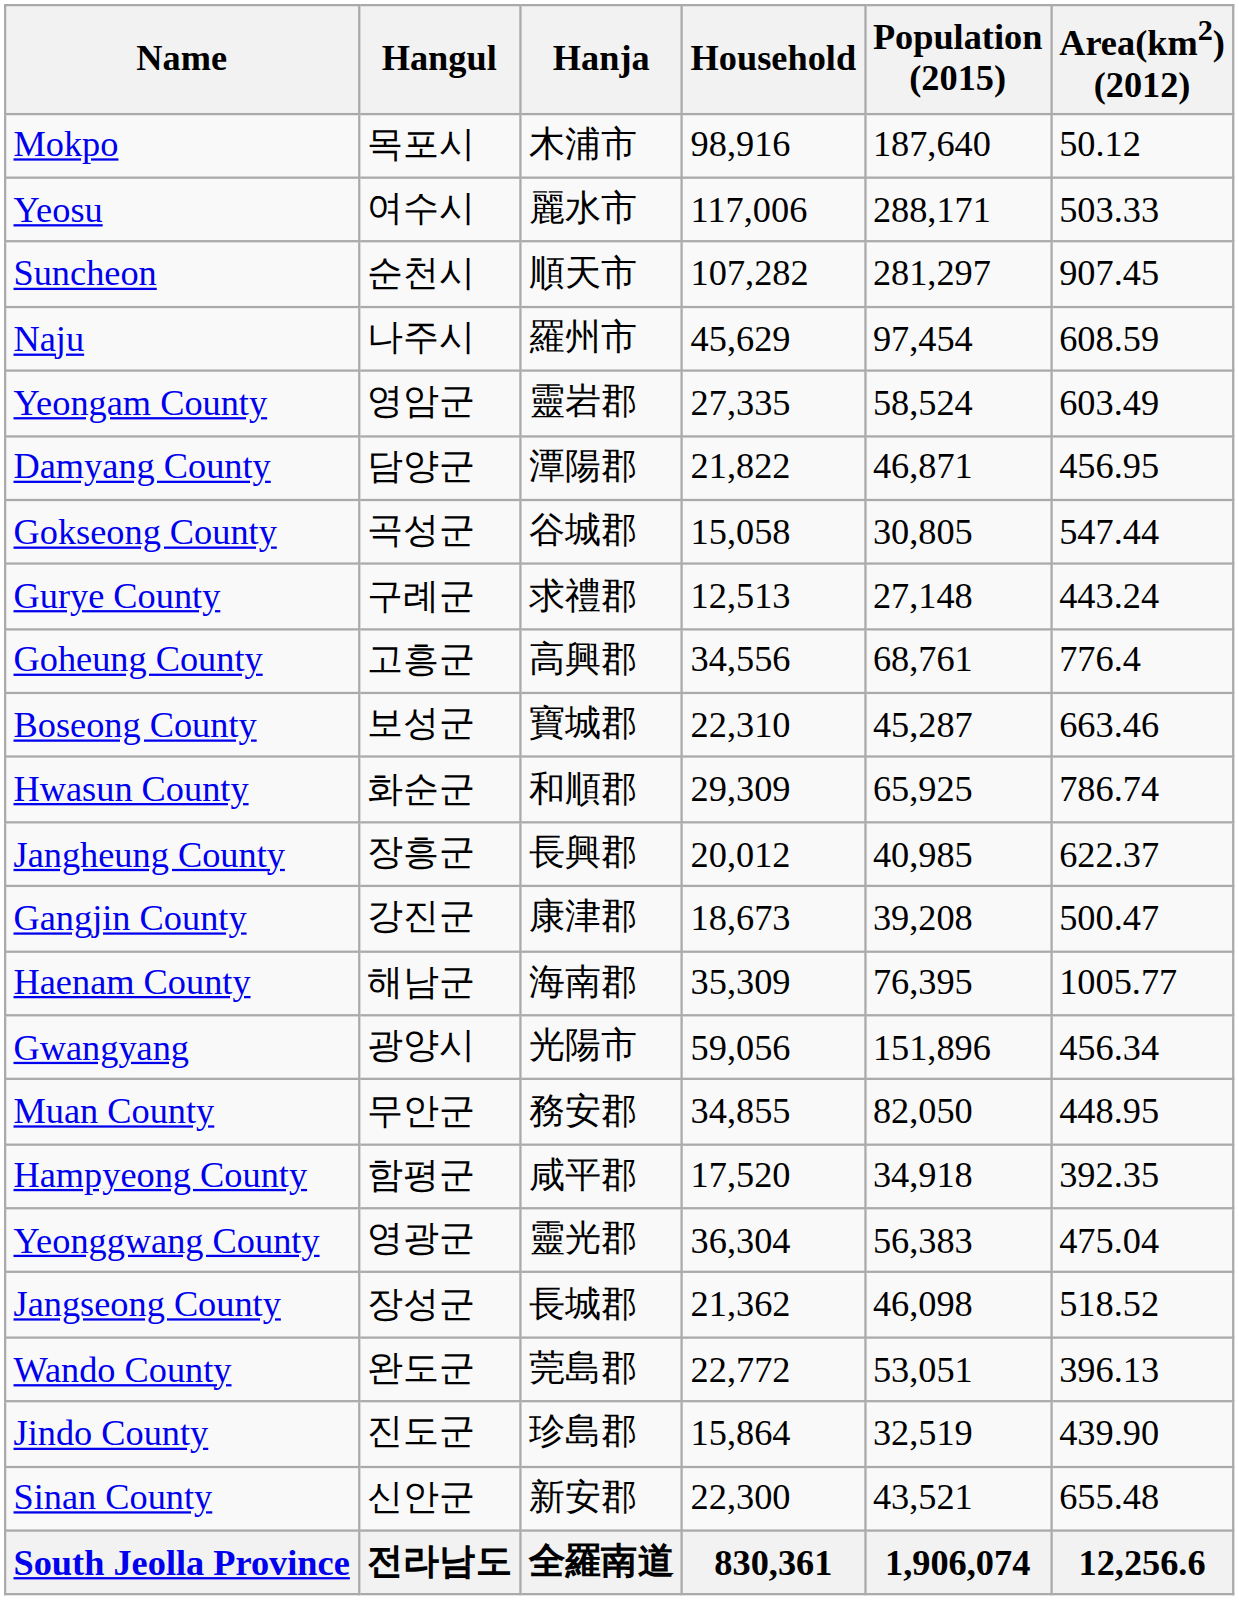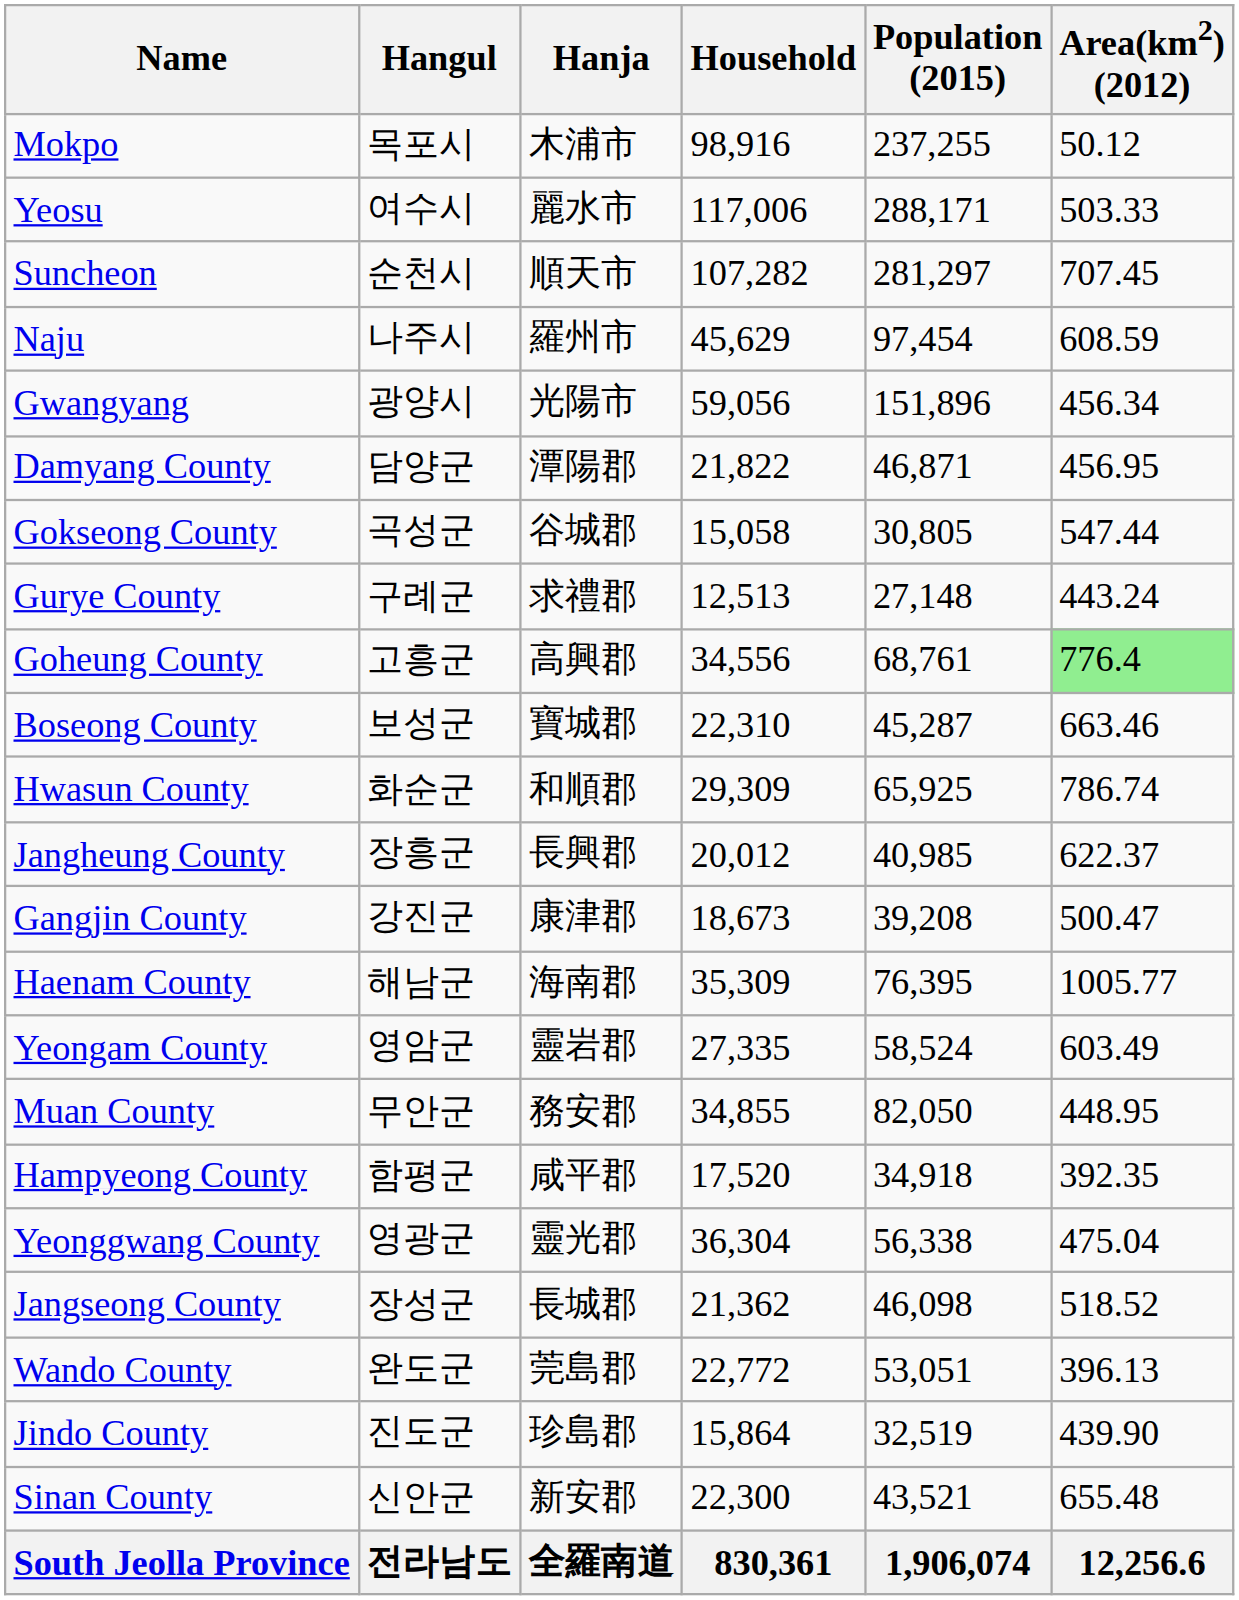 <table class="wikitable sortable">
 <tr>
 <th>Name</th>
 <th>Hangul</th>
 <th>Hanja</th>
 <th>Household</th>
 <th>Population<br>(2015)</th>
 <th>Area(km<sup>2</sup>)<br>(2012)</th>
 </tr>
 <tr>
 <td><a href='#'>Mokpo</a></td>
 <td>목포시</td>
 <td>木浦市</td>
 <td>98,916</td>
-<td>187,640</td>
+<td>237,255</td>
 <td>50.12</td>
 </tr>
 <tr>
 <td><a href='#'>Yeosu</a></td>
 <td>여수시</td>
 <td>麗水市</td>
 <td>117,006</td>
 <td>288,171</td>
 <td>503.33</td>
 </tr>
 <tr>
 <td><a href='#'>Suncheon</a></td>
 <td>순천시</td>
 <td>順天市</td>
 <td>107,282</td>
 <td>281,297</td>
-<td>907.45</td>
+<td>707.45</td>
 </tr>
 <tr>
 <td><a href='#'>Naju</a></td>
 <td>나주시</td>
 <td>羅州市</td>
 <td>45,629</td>
 <td>97,454</td>
 <td>608.59</td>
 </tr>
 <tr>
-<td><a href='#'>Yeongam County</a></td>
-<td>영암군</td>
-<td>靈岩郡</td>
-<td>27,335</td>
-<td>58,524</td>
-<td>603.49</td>
+<td><a href='#'>Gwangyang</a></td>
+<td>광양시</td>
+<td>光陽市</td>
+<td>59,056</td>
+<td>151,896</td>
+<td>456.34</td>
 </tr>
 <tr>
 <td><a href='#'>Damyang County</a></td>
 <td>담양군</td>
 <td>潭陽郡</td>
 <td>21,822</td>
 <td>46,871</td>
 <td>456.95</td>
 </tr>
 <tr>
 <td><a href='#'>Gokseong County</a></td>
 <td>곡성군</td>
 <td>谷城郡</td>
 <td>15,058</td>
 <td>30,805</td>
 <td>547.44</td>
 </tr>
 <tr>
 <td><a href='#'>Gurye County</a></td>
 <td>구례군</td>
 <td>求禮郡</td>
 <td>12,513</td>
 <td>27,148</td>
 <td>443.24</td>
 </tr>
 <tr>
 <td><a href='#'>Goheung County</a></td>
 <td>고흥군</td>
 <td>高興郡</td>
 <td>34,556</td>
 <td>68,761</td>
-<td>776.4</td>
+<td style="background: lightgreen;">776.4</td>
 </tr>
 <tr>
 <td><a href='#'>Boseong County</a></td>
 <td>보성군</td>
 <td>寶城郡</td>
 <td>22,310</td>
 <td>45,287</td>
 <td>663.46</td>
 </tr>
 <tr>
 <td><a href='#'>Hwasun County</a></td>
 <td>화순군</td>
 <td>和順郡</td>
 <td>29,309</td>
 <td>65,925</td>
 <td>786.74</td>
 </tr>
 <tr>
 <td><a href='#'>Jangheung County</a></td>
 <td>장흥군</td>
 <td>長興郡</td>
 <td>20,012</td>
 <td>40,985</td>
 <td>622.37</td>
 </tr>
 <tr>
 <td><a href='#'>Gangjin County</a></td>
 <td>강진군</td>
 <td>康津郡</td>
 <td>18,673</td>
 <td>39,208</td>
 <td>500.47</td>
 </tr>
 <tr>
 <td><a href='#'>Haenam County</a></td>
 <td>해남군</td>
 <td>海南郡</td>
 <td>35,309</td>
 <td>76,395</td>
 <td>1005.77</td>
 </tr>
 <tr>
-<td><a href='#'>Gwangyang</a></td>
-<td>광양시</td>
-<td>光陽市</td>
-<td>59,056</td>
-<td>151,896</td>
-<td>456.34</td>
+<td><a href='#'>Yeongam County</a></td>
+<td>영암군</td>
+<td>靈岩郡</td>
+<td>27,335</td>
+<td>58,524</td>
+<td>603.49</td>
 </tr>
 <tr>
 <td><a href='#'>Muan County</a></td>
 <td>무안군</td>
 <td>務安郡</td>
 <td>34,855</td>
 <td>82,050</td>
 <td>448.95</td>
 </tr>
 <tr>
 <td><a href='#'>Hampyeong County</a></td>
 <td>함평군</td>
 <td>咸平郡</td>
 <td>17,520</td>
 <td>34,918</td>
 <td>392.35</td>
 </tr>
 <tr>
 <td><a href='#'>Yeonggwang County</a></td>
 <td>영광군</td>
 <td>靈光郡</td>
 <td>36,304</td>
-<td>56,383</td>
+<td>56,338</td>
 <td>475.04</td>
 </tr>
 <tr>
 <td><a href='#'>Jangseong County</a></td>
 <td>장성군</td>
 <td>長城郡</td>
 <td>21,362</td>
 <td>46,098</td>
 <td>518.52</td>
 </tr>
 <tr>
 <td><a href='#'>Wando County</a></td>
 <td>완도군</td>
 <td>莞島郡</td>
 <td>22,772</td>
 <td>53,051</td>
 <td>396.13</td>
 </tr>
 <tr>
 <td><a href='#'>Jindo County</a></td>
 <td>진도군</td>
 <td>珍島郡</td>
 <td>15,864</td>
 <td>32,519</td>
 <td>439.90</td>
 </tr>
 <tr>
 <td><a href='#'>Sinan County</a></td>
 <td>신안군</td>
 <td>新安郡</td>
 <td>22,300</td>
 <td>43,521</td>
 <td>655.48</td>
 </tr>
 <tr>
 <th><a href='#'>South Jeolla Province</a></th>
 <th>전라남도</th>
 <th>全羅南道</th>
 <th>830,361</th>
 <th>1,906,074</th>
 <th>12,256.6</th>
 </tr>
 </table>
